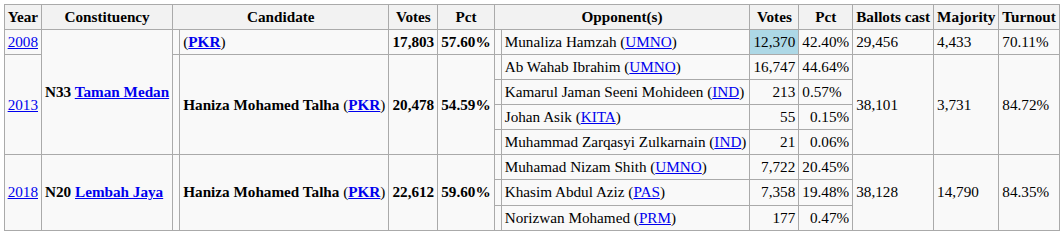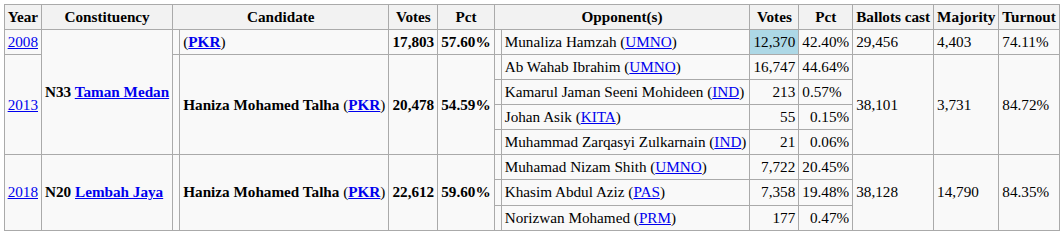 <table class="wikitable" style="margin:0.5em ; font-size:95%">
 <tr>
 <th>Year</th>
 <th>Constituency</th>
 <th colspan=2>Candidate</th>
 <th>Votes</th>
 <th>Pct</th>
 <th colspan=2>Opponent(s)</th>
 <th>Votes</th>
 <th>Pct</th>
 <th>Ballots cast</th>
 <th>Majority</th>
 <th>Turnout</th>
 </tr>
 <tr>
 <td><a href='#'>2008</a></td>
 <td rowspan=5><strong>N33 <a href='#'>Taman Medan</a></strong></td>
 <td></td>
 <td> (<a href='#'><strong>PKR</strong></a>)</td>
 <td align="right"><strong>17,803</strong></td>
 <td><strong>57.60%</strong></td>
 <td></td>
 <td>Munaliza Hamzah (<a href='#'>UMNO</a>)</td>
 <td align="right" style="background: lightblue;">12,370</td>
 <td>42.40%</td>
 <td>29,456</td>
-<td>4,433</td>
-<td>70.11%</td>
+<td>4,403</td>
+<td>74.11%</td>
 </tr>
 <tr>
 <td rowspan=4><a href='#'>2013</a></td>
 <td rowspan=4 ></td>
 <td rowspan=4><strong>Haniza Mohamed Talha</strong> (<a href='#'><strong>PKR</strong></a>)</td>
 <td rowspan=4 align="right"><strong>20,478</strong></td>
 <td rowspan=4><strong>54.59%</strong></td>
 <td></td>
 <td>Ab Wahab Ibrahim (<a href='#'>UMNO</a>)</td>
 <td align="right">16,747</td>
 <td>44.64%</td>
 <td rowspan=4>38,101</td>
 <td rowspan=4>3,731</td>
 <td rowspan=4>84.72%</td>
 </tr>
 <tr>
 <td></td>
 <td>Kamarul Jaman Seeni Mohideen (<a href='#'>IND</a>)</td>
 <td align="right">213</td>
 <td alogn=right>0.57%</td>
 </tr>
 <tr>
 <td></td>
 <td>Johan Asik (<a href='#'>KITA</a>)</td>
 <td align="right">55</td>
 <td align=right>0.15%</td>
 </tr>
 <tr>
 <td></td>
 <td>Muhammad Zarqasyi Zulkarnain (<a href='#'>IND</a>)</td>
 <td align="right">21</td>
 <td align=right>0.06%</td>
 </tr>
 <tr>
 <td rowspan=3><a href='#'>2018</a></td>
 <td rowspan=3><strong>N20 <a href='#'>Lembah Jaya</a></strong></td>
 <td rowspan=3 ></td>
 <td rowspan=3><strong>Haniza Mohamed Talha</strong> (<a href='#'><strong>PKR</strong></a>)</td>
 <td rowspan=3 align="right"><strong>22,612</strong></td>
 <td rowspan=3><strong>59.60%</strong></td>
 <td></td>
 <td>Muhamad Nizam Shith (<a href='#'>UMNO</a>)</td>
 <td align="right">7,722</td>
 <td>20.45%</td>
 <td rowspan=3>38,128</td>
 <td rowspan=3>14,790</td>
 <td rowspan=3>84.35%</td>
 </tr>
 <tr>
 <td></td>
 <td>Khasim Abdul Aziz (<a href='#'>PAS</a>)</td>
 <td align="right">7,358</td>
 <td>19.48%</td>
 </tr>
 <tr>
 <td bgcolor=></td>
 <td>Norizwan Mohamed (<a href='#'>PRM</a>)</td>
 <td align="right">177</td>
 <td align=right>0.47%</td>
 </tr>
 </table>
